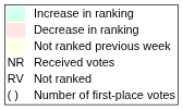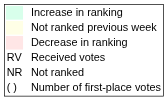 <table style="border:1px solid black;">
 <tr>
 <td style="background:#D8FFEB; width:20px;"></td>
 <td> </td>
 <td>Increase in ranking</td>
 </tr>
 <tr>
+<td style="background:#FFFFE6; width:20px;"></td>
+<td> </td>
+<td>Not ranked previous week</td>
+</tr>
+<tr>
 <td style="background:#FFE6E6; width:20px;"></td>
 <td> </td>
 <td>Decrease in ranking</td>
 </tr>
 <tr>
-<td style="background:#FFFFE6; width:20px;"></td>
-<td> </td>
-<td>Not ranked previous week</td>
-</tr>
-<tr>
-<td>NR</td>
+<td>RV</td>
 <td> </td>
 <td>Received votes</td>
 </tr>
 <tr>
-<td>RV</td>
+<td>NR</td>
 <td> </td>
 <td>Not ranked</td>
 </tr>
 <tr>
 <td>( )</td>
 <td> </td>
 <td>Number of first-place votes</td>
 </tr>
 </table>
